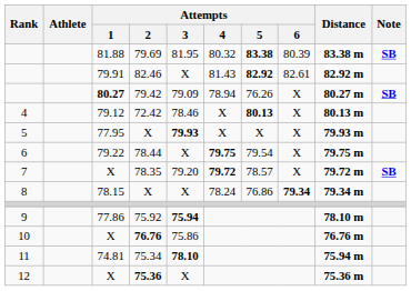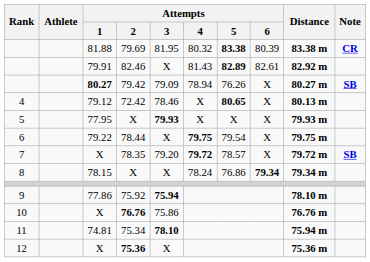 <table class="wikitable" style=" text-align:center; font-size:110%;" width="95%">
 <tr>
 <th rowspan="2">Rank</th>
 <th rowspan="2">Athlete</th>
 <th colspan="6">Attempts</th>
 <th rowspan="2">Distance</th>
 <th rowspan="2">Note</th>
 </tr>
 <tr>
 <th>1</th>
 <th>2</th>
 <th>3</th>
 <th>4</th>
 <th>5</th>
 <th>6</th>
 </tr>
 <tr>
 <td></td>
 <td align=left></td>
 <td>81.88</td>
 <td>79.69</td>
 <td>81.95</td>
 <td>80.32</td>
 <td><strong>83.38</strong></td>
 <td>80.39</td>
 <td><strong>83.38 m</strong></td>
-<td><strong><a href='#'>SB</a></strong></td>
+<td><strong><a href='#'>CR</a></strong></td>
 </tr>
 <tr>
 <td></td>
 <td align=left></td>
 <td>79.91</td>
 <td>82.46</td>
 <td>X</td>
 <td>81.43</td>
-<td><strong>82.92</strong></td>
+<td><strong>82.89</strong></td>
 <td>82.61</td>
 <td><strong>82.92 m </strong></td>
 <td></td>
 </tr>
 <tr>
 <td></td>
 <td align=left></td>
 <td><strong>80.27</strong></td>
 <td>79.42</td>
 <td>79.09</td>
 <td>78.94</td>
 <td>76.26</td>
 <td>X</td>
 <td><strong>80.27 m</strong></td>
 <td><strong><a href='#'>SB</a></strong></td>
 </tr>
 <tr>
 <td>4</td>
 <td align=left></td>
 <td>79.12</td>
 <td>72.42</td>
 <td>78.46</td>
 <td>X</td>
-<td><strong>80.13</strong></td>
+<td><strong>80.65</strong></td>
 <td>X</td>
 <td><strong>80.13 m </strong></td>
 <td></td>
 </tr>
 <tr>
 <td>5</td>
 <td align=left></td>
 <td>77.95</td>
 <td>X</td>
 <td><strong>79.93</strong></td>
 <td>X</td>
 <td>X</td>
 <td>X</td>
 <td><strong>79.93 m </strong></td>
 <td></td>
 </tr>
 <tr>
 <td>6</td>
 <td align=left></td>
 <td>79.22</td>
 <td>78.44</td>
 <td>X</td>
 <td><strong>79.75</strong></td>
 <td>79.54</td>
 <td>X</td>
 <td><strong>79.75 m </strong></td>
 <td></td>
 </tr>
 <tr>
 <td>7</td>
 <td align=left></td>
 <td>X</td>
 <td>78.35</td>
 <td>79.20</td>
 <td><strong>79.72</strong></td>
 <td>78.57</td>
 <td>X</td>
 <td><strong>79.72 m</strong></td>
 <td><strong><a href='#'>SB</a></strong></td>
 </tr>
 <tr>
 <td>8</td>
 <td align=left></td>
 <td>78.15</td>
 <td>X</td>
 <td>X</td>
 <td>78.24</td>
 <td>76.86</td>
 <td><strong>79.34</strong></td>
 <td><strong>79.34 m</strong></td>
 <td></td>
 </tr>
 <tr>
 <td colspan=10 bgcolor=lightgray></td>
 </tr>
 <tr>
 <td>9</td>
 <td align=left></td>
 <td>77.86</td>
 <td>75.92</td>
 <td><strong>75.94</strong></td>
 <td colspan="3"></td>
 <td><strong>78.10 m </strong></td>
 <td></td>
 </tr>
 <tr>
 <td>10</td>
 <td align=left></td>
 <td>X</td>
 <td><strong>76.76</strong></td>
 <td>75.86</td>
 <td colspan=3></td>
 <td><strong>76.76 m </strong></td>
 <td></td>
 </tr>
 <tr>
 <td>11</td>
 <td align=left></td>
 <td>74.81</td>
 <td>75.34</td>
 <td><strong>78.10</strong></td>
 <td colspan="3"></td>
 <td><strong>75.94 m </strong></td>
 <td></td>
 </tr>
 <tr>
 <td>12</td>
 <td align=left></td>
 <td>X</td>
 <td><strong>75.36</strong></td>
 <td>X</td>
 <td colspan=3></td>
 <td><strong>75.36 m </strong></td>
 <td></td>
 </tr>
 </table>
